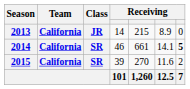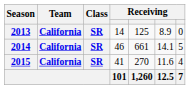 <table class="wikitable sortable" style="text-align:center;">
 <tr>
 <th rowspan="2">Season</th>
 <th rowspan="2">Team</th>
 <th rowspan="2">Class</th>
 <th colspan="4">Receiving</th>
 </tr>
 <tr>
 <th></th>
 <th></th>
 <th></th>
 <th></th>
 </tr>
 <tr>
 <th><a href='#'>2013</a></th>
 <th><a href='#'>California</a></th>
-<th><a href='#'>JR</a></th>
+<th><a href='#'>SR</a></th>
 <td>14</td>
-<td>215</td>
+<td>125</td>
 <td>8.9</td>
 <td>0</td>
 </tr>
 <tr>
 <th><a href='#'>2014</a></th>
 <th><a href='#'>California</a></th>
 <th><a href='#'>SR</a></th>
 <td>46</td>
 <td>661</td>
 <td>14.1</td>
-<td><strong>5</strong></td>
+<td>5</td>
 </tr>
 <tr>
 <th><a href='#'>2015</a></th>
 <th><a href='#'>California</a></th>
 <th><a href='#'>SR</a></th>
-<td>39</td>
+<td>41</td>
 <td>270</td>
 <td>11.6</td>
-<td>2</td>
+<td>4</td>
 </tr>
 <tr>
 <th colspan="3"></th>
 <th>101</th>
 <th>1,260</th>
 <th>12.5</th>
 <th>7</th>
 </tr>
 </table>
